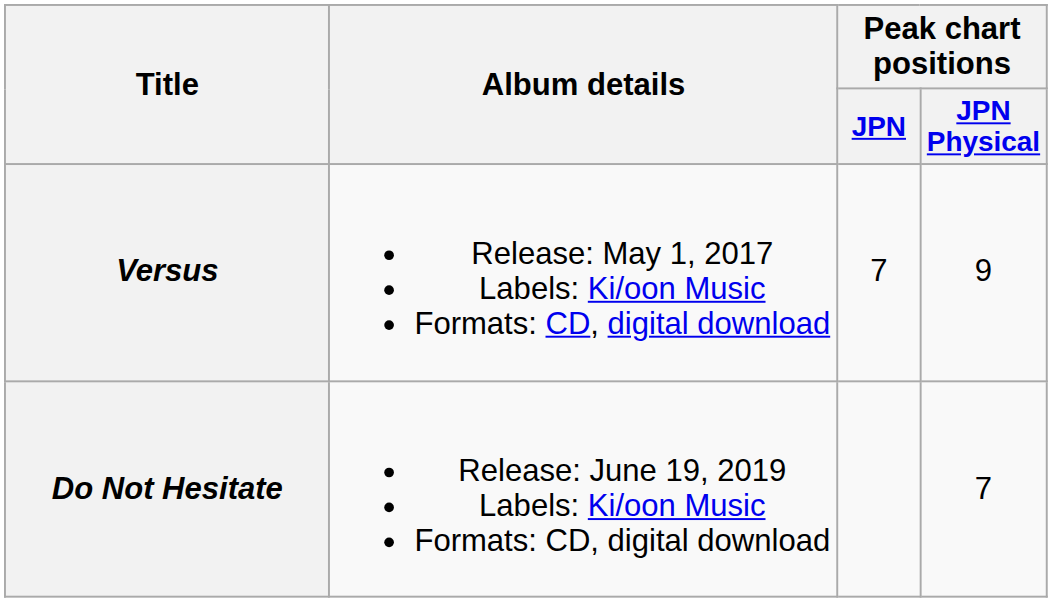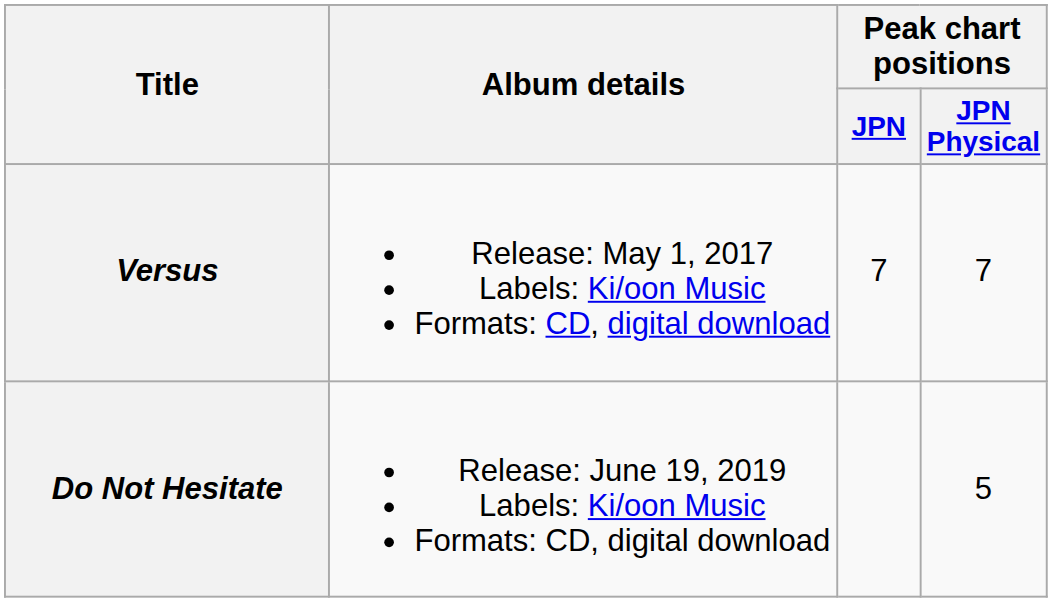 <table class="wikitable plainrowheaders" style="text-align:center;">
 <tr>
 <th scope="col" rowspan="2" style="width:10em;">Title</th>
 <th scope="col" rowspan="2">Album details</th>
 <th scope="col" colspan="2">Peak chart positions</th>
 </tr>
 <tr>
 <th scope="col" style="width:2.5em;font-size:90%;"><a href='#'>JPN</a></th>
 <th scope="col" style="width:2.5em;font-size:90%;"><a href='#'>JPN<br>Physical</a><br></th>
 </tr>
 <tr>
 <th scope="row"><em>Versus</em></th>
 <td><br><ul><li>Release: May 1, 2017</li><li>Labels: <a href='#'>Ki/oon Music</a></li><li>Formats: <a href='#'>CD</a>, <a href='#'>digital download</a></li></ul></td>
 <td>7</td>
-<td>9</td>
+<td>7</td>
 </tr>
 <tr>
 <th scope="row"><em>Do Not Hesitate</em></th>
 <td><br><ul><li>Release: June 19, 2019</li><li>Labels: <a href='#'>Ki/oon Music</a></li><li>Formats: CD, digital download</li></ul></td>
 <td></td>
-<td>7</td>
+<td>5</td>
 </tr>
 </table>
